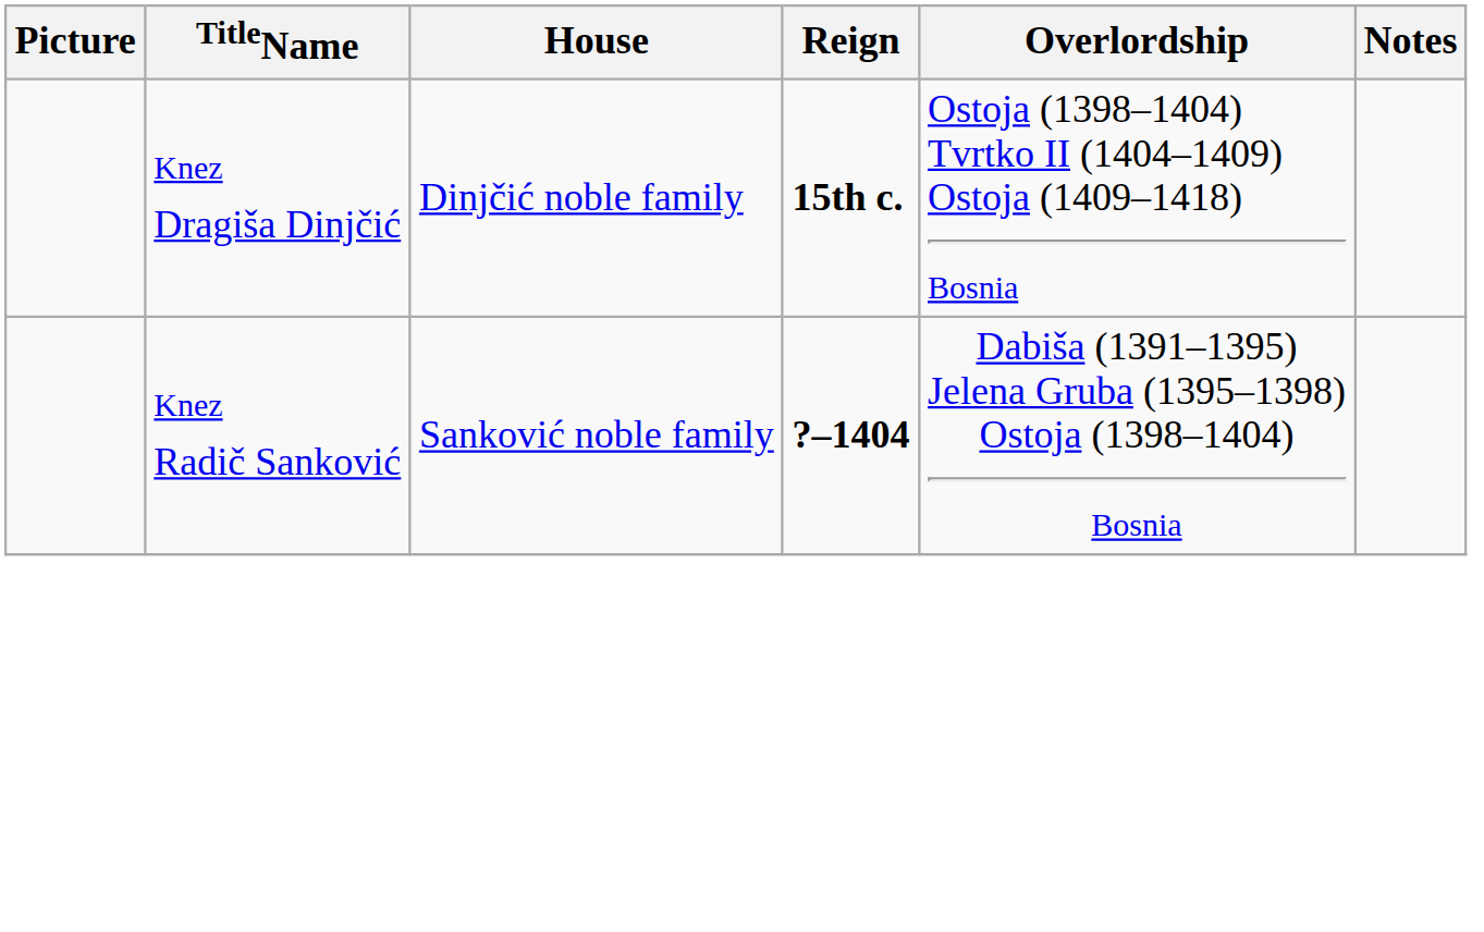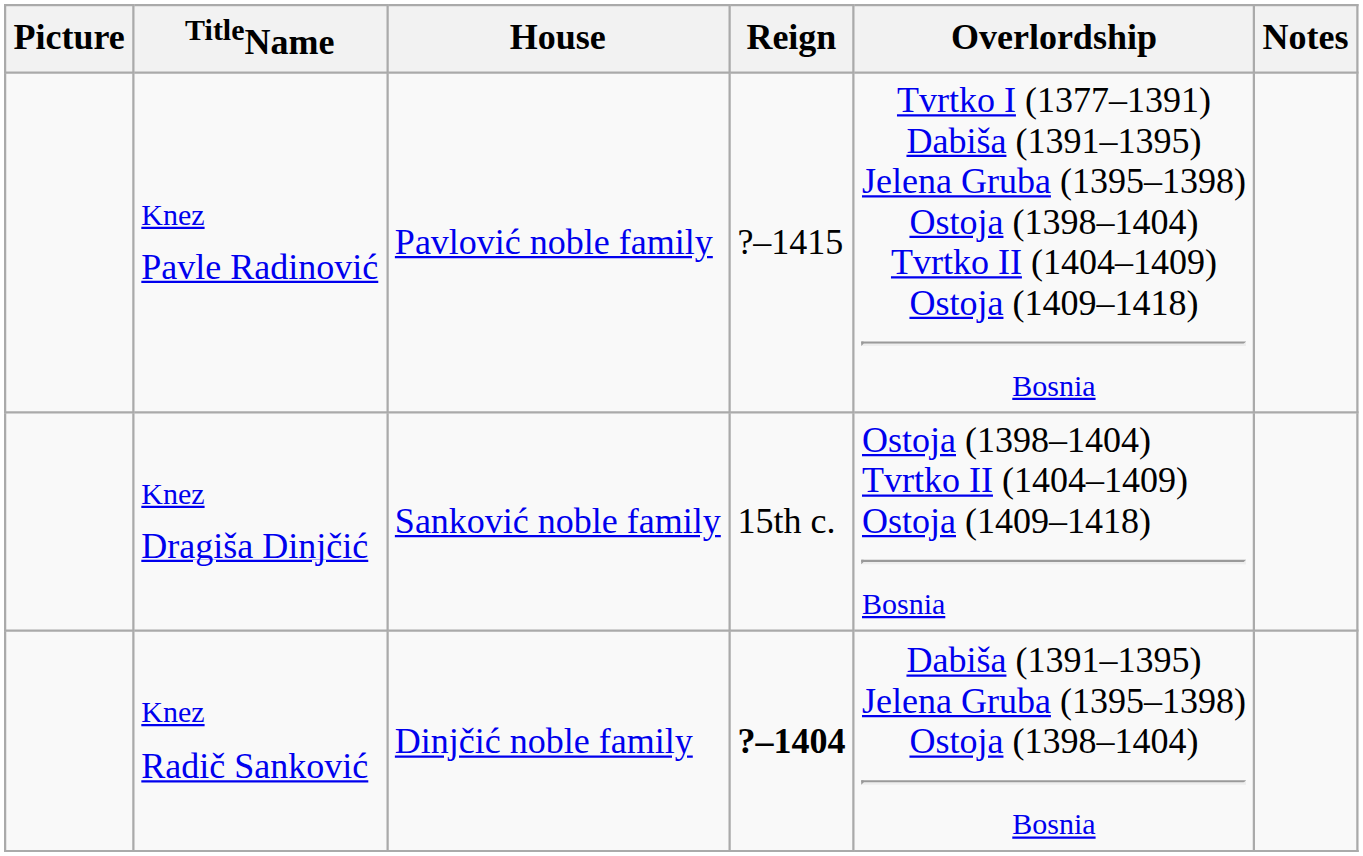 <table class="wikitable">
 <tr>
 <th>Picture</th>
 <th><sup>Title</sup>Name</th>
 <th>House</th>
 <th>Reign</th>
 <th>Overlordship</th>
 <th>Notes</th>
 </tr>
 <tr>
 <td></td>
+<td><sup><a href='#'>Knez</a></sup><br><a href='#'>Pavle Radinović</a></td>
+<td><a href='#'>Pavlović noble family</a></td>
+<td> ?–1415</td>
+<td style="text-align:center;"><a href='#'>Tvrtko I</a> (1377–1391)<br><a href='#'>Dabiša</a> (1391–1395)<br><a href='#'>Jelena Gruba</a> (1395–1398)<br><a href='#'>Ostoja</a> (1398–1404)<br><a href='#'>Tvrtko II</a> (1404–1409)<br><a href='#'>Ostoja</a> (1409–1418)<hr><small><a href='#'>Bosnia</a></small></td>
+<td></td>
+</tr>
+<tr>
+<td></td>
 <td><sup><a href='#'>Knez</a></sup><br><a href='#'>Dragiša Dinjčić</a></td>
-<td><a href='#'>Dinjčić noble family</a></td>
-<td><strong>15th c.</strong></td>
+<td><a href='#'>Sanković noble family</a></td>
+<td>15th c.</td>
 <td><a href='#'>Ostoja</a> (1398–1404)<br><a href='#'>Tvrtko II</a> (1404–1409)<br><a href='#'>Ostoja</a> (1409–1418)<hr>                    <small><a href='#'>Bosnia</a></small></td>
 <td></td>
 </tr>
 <tr>
 <td></td>
 <td><sup><a href='#'>Knez</a></sup><br><a href='#'>Radič Sanković</a></td>
-<td><a href='#'>Sanković noble family</a></td>
+<td><a href='#'>Dinjčić noble family</a></td>
 <td><strong> ?–1404</strong></td>
 <td style="text-align:center;"><a href='#'>Dabiša</a> (1391–1395)<br><a href='#'>Jelena Gruba</a> (1395–1398)<br><a href='#'>Ostoja</a> (1398–1404)<hr><small><a href='#'>Bosnia</a></small></td>
 <td></td>
 </tr>
 <tr>
 </tr>
 </table>
